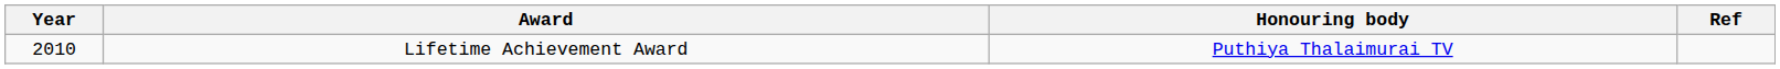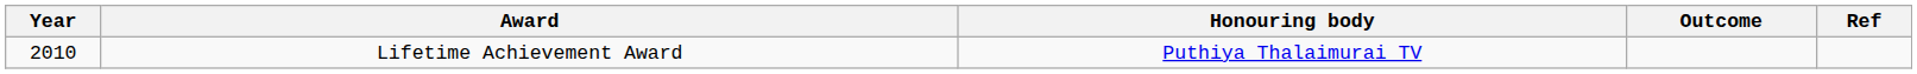 <table class="wikitable" style="width:100%;">
 <tr>
 <th width=5%>Year</th>
 <th style="width:45%;">Award</th>
 <th style="width:35%;">Honouring body</th>
+<th style="width:10%;">Outcome</th>
 <th style="width:5%;">Ref</th>
 </tr>
 <tr>
 <td style="text-align:center;">2010</td>
 <td style="text-align:center;">Lifetime Achievement Award</td>
 <td style="text-align:center;"><a href='#'>Puthiya Thalaimurai TV</a></td>
 <td></td>
+<td></td>
 </tr>
 </table>
